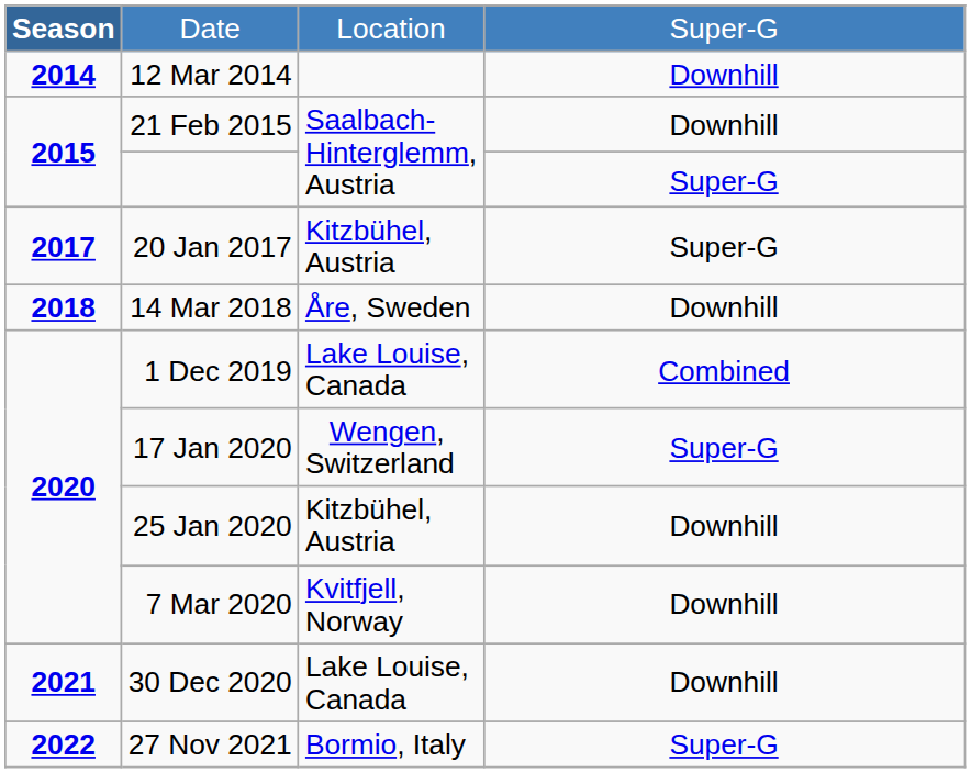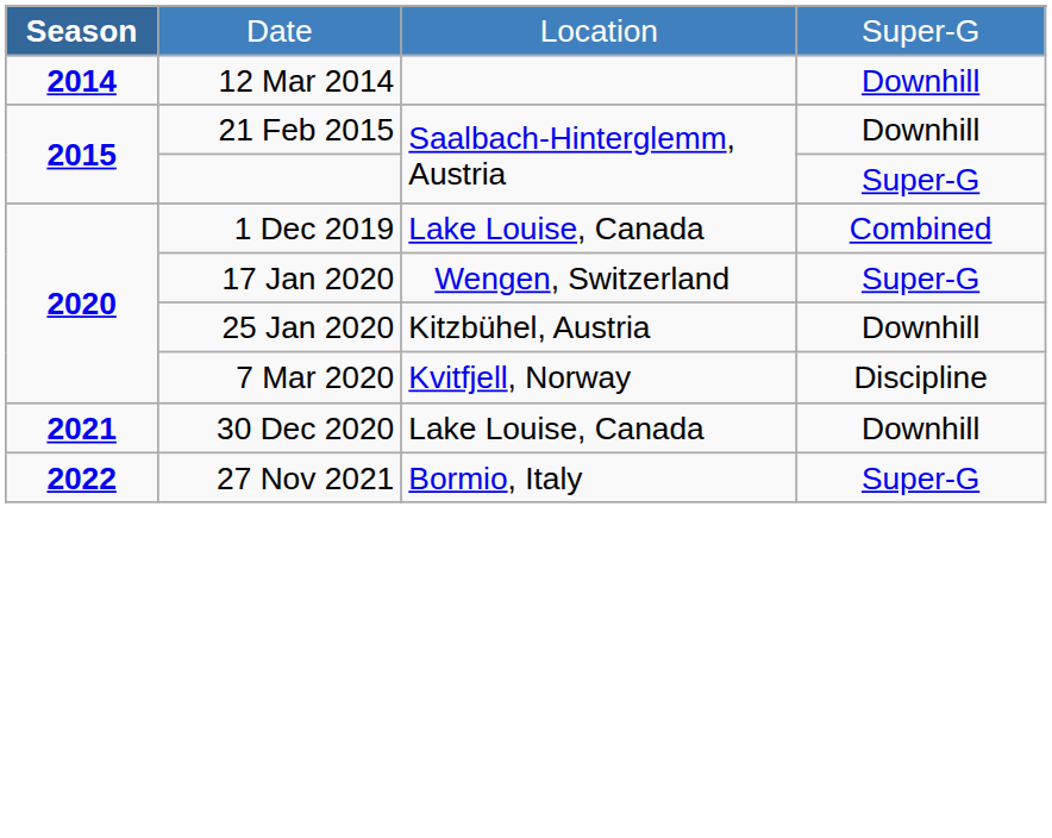 <table class="wikitable" style="font-size:95%; text-align:center; border:grey solid 1px; border-collapse:collapse;" width="40%">
 <tr style="background-color:#369; color:white;">
 <td rowspan="2" colspan="1" width="2%"><strong>Season</strong></td>
 </tr>
 <tr style="background-color:#4180be; color:white;">
 <td width="4%">Date</td>
 <td width="15%">Location</td>
 <td>Super-G</td>
 </tr>
 <tr>
 <td><strong><a href='#'>2014</a></strong></td>
 <td align=right>12 Mar 2014</td>
 <td align=left></td>
 <td><a href='#'>Downhill</a></td>
 </tr>
 <tr>
 <td rowspan=2><strong><a href='#'>2015</a></strong></td>
 <td align=right>21 Feb 2015</td>
 <td rowspan=2 align=left> <a href='#'>Saalbach-Hinterglemm</a>, Austria</td>
 <td>Downhill</td>
 </tr>
 <tr>
 <td align=right></td>
 <td><a href='#'>Super-G</a></td>
 </tr>
 <tr>
-<td><strong><a href='#'>2017</a></strong></td>
-<td align=right>20 Jan 2017</td>
-<td align=left> <a href='#'>Kitzbühel</a>, Austria</td>
-<td>Super-G</td>
-</tr>
-<tr>
-<td><strong><a href='#'>2018</a></strong></td>
-<td align=right>14 Mar 2018</td>
-<td align=left> <a href='#'>Åre</a>, Sweden</td>
-<td>Downhill</td>
-</tr>
-<tr>
 <td rowspan=4><strong><a href='#'>2020</a></strong></td>
 <td align=right>1 Dec 2019</td>
 <td align=left> <a href='#'>Lake Louise</a>, Canada</td>
 <td><a href='#'>Combined</a></td>
 </tr>
 <tr>
 <td align=right>17 Jan 2020</td>
 <td align=left>   <a href='#'>Wengen</a>, Switzerland</td>
 <td><a href='#'>Super-G</a></td>
 </tr>
 <tr>
 <td align=right>25 Jan 2020</td>
 <td align=left> Kitzbühel, Austria</td>
 <td>Downhill</td>
 </tr>
 <tr>
 <td align=right>7 Mar 2020</td>
 <td align=left> <a href='#'>Kvitfjell</a>, Norway</td>
-<td>Downhill</td>
+<td width="7%">Discipline</td>
 </tr>
 <tr>
 <td><strong><a href='#'>2021</a></strong></td>
 <td align=right>30 Dec 2020</td>
 <td align=left> Lake Louise, Canada</td>
 <td>Downhill</td>
 </tr>
 <tr>
 <td><strong><a href='#'>2022</a></strong></td>
 <td align=right>27 Nov 2021</td>
 <td align=left> <a href='#'>Bormio</a>, Italy</td>
 <td><a href='#'>Super-G</a></td>
 </tr>
 </table>
